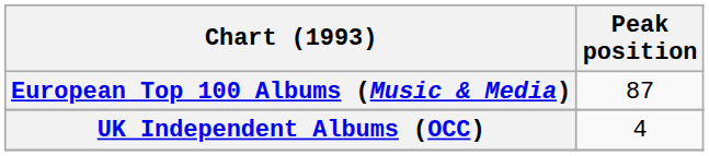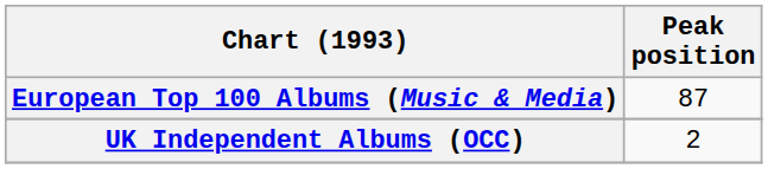 <table class="wikitable sortable plainrowheaders" style="text-align:center">
 <tr>
 <th scope="col">Chart (1993)</th>
 <th scope="col">Peak<br>position</th>
 </tr>
 <tr>
 <th scope="row"><a href='#'>European Top 100 Albums</a> (<em><a href='#'>Music & Media</a></em>)</th>
 <td>87</td>
 </tr>
 <tr>
 </tr>
 <tr>
 <th scope="row"><a href='#'>UK Independent Albums</a> (<a href='#'>OCC</a>)</th>
-<td>4</td>
+<td>2</td>
 </tr>
 <tr>
 </tr>
 </table>
